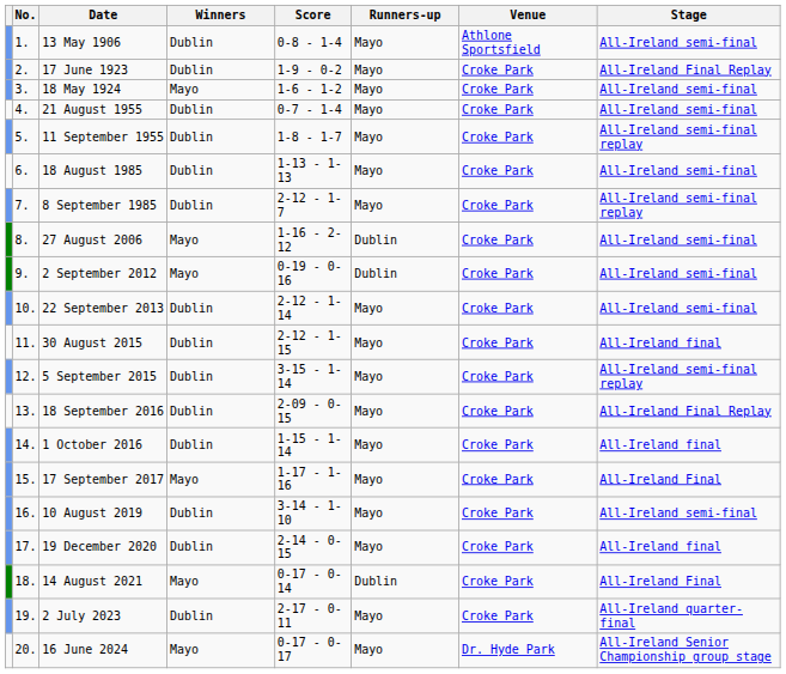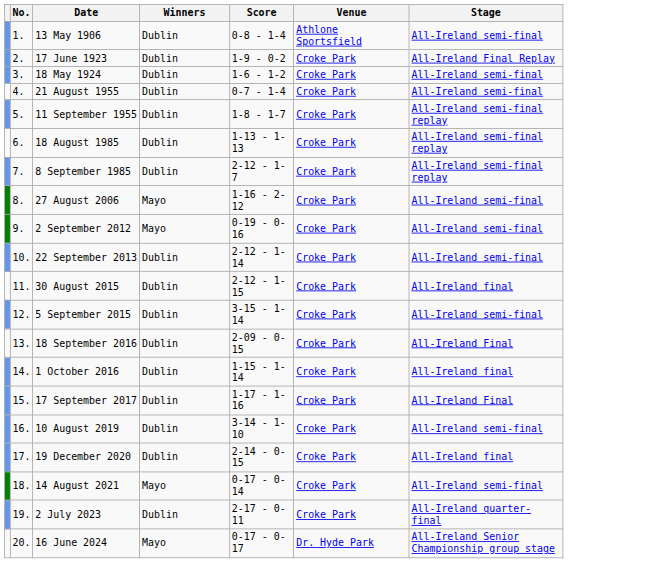 <table class="wikitable" style="font-size:90%">
 <tr>
 <th width=1></th>
 <th width=5>No.</th>
 <th width=120>Date</th>
 <th width=100>Winners</th>
 <th width=70>Score</th>
-<th width=100>Runners-up</th>
 <th width=130>Venue</th>
 <th width=175>Stage</th>
 </tr>
 <tr>
 <td style="background-color:#6495ED"></td>
 <td>1.</td>
 <td>13 May 1906</td>
 <td>Dublin</td>
 <td>0-8 - 1-4</td>
-<td>Mayo</td>
 <td><a href='#'>Athlone Sportsfield</a></td>
 <td><a href='#'>All-Ireland semi-final</a></td>
 </tr>
 <tr>
 <td style="background-color:#6495ED"></td>
 <td>2.</td>
 <td>17 June 1923</td>
 <td>Dublin</td>
 <td>1-9 - 0-2</td>
-<td>Mayo</td>
 <td><a href='#'>Croke Park</a></td>
 <td><a href='#'>All-Ireland Final Replay</a></td>
 </tr>
 <tr>
 <td style="background-color:#6495ED"></td>
 <td>3.</td>
 <td>18 May 1924</td>
-<td>Mayo</td>
+<td>Dublin</td>
 <td>1-6 - 1-2</td>
-<td>Mayo</td>
 <td><a href='#'>Croke Park</a></td>
 <td><a href='#'>All-Ireland semi-final</a></td>
 </tr>
 <tr>
 <td></td>
 <td>4.</td>
 <td>21 August 1955</td>
 <td>Dublin</td>
 <td>0-7 - 1-4</td>
-<td>Mayo</td>
 <td><a href='#'>Croke Park</a></td>
 <td><a href='#'>All-Ireland semi-final</a></td>
 </tr>
 <tr>
 <td style="background-color:#6495ED"></td>
 <td>5.</td>
 <td>11 September 1955</td>
 <td>Dublin</td>
 <td>1-8 - 1-7</td>
-<td>Mayo</td>
 <td><a href='#'>Croke Park</a></td>
 <td><a href='#'>All-Ireland semi-final replay</a></td>
 </tr>
 <tr>
 <td></td>
 <td>6.</td>
 <td>18 August 1985</td>
 <td>Dublin</td>
 <td>1-13 - 1-13</td>
-<td>Mayo</td>
 <td><a href='#'>Croke Park</a></td>
-<td><a href='#'>All-Ireland semi-final</a></td>
+<td><a href='#'>All-Ireland semi-final replay</a></td>
 </tr>
 <tr>
 <td style="background-color:#6495ED"></td>
 <td>7.</td>
 <td>8 September 1985</td>
 <td>Dublin</td>
 <td>2-12 - 1-7</td>
-<td>Mayo</td>
 <td><a href='#'>Croke Park</a></td>
 <td><a href='#'>All-Ireland semi-final replay</a></td>
 </tr>
 <tr>
 <td style="background-color:green"></td>
 <td>8.</td>
 <td>27 August 2006</td>
 <td>Mayo</td>
 <td>1-16 - 2-12</td>
-<td>Dublin</td>
 <td><a href='#'>Croke Park</a></td>
 <td><a href='#'>All-Ireland semi-final</a></td>
 </tr>
 <tr>
 <td style="background-color:green"></td>
 <td>9.</td>
 <td>2 September 2012</td>
 <td>Mayo</td>
 <td>0-19 - 0-16</td>
-<td>Dublin</td>
 <td><a href='#'>Croke Park</a></td>
 <td><a href='#'>All-Ireland semi-final</a></td>
 </tr>
 <tr>
 <td style="background-color:#6495ED"></td>
 <td>10.</td>
 <td>22 September 2013</td>
 <td>Dublin</td>
 <td>2-12 - 1-14</td>
-<td>Mayo</td>
 <td><a href='#'>Croke Park</a></td>
 <td><a href='#'>All-Ireland semi-final</a></td>
 </tr>
 <tr>
 <td></td>
 <td>11.</td>
 <td>30 August 2015</td>
 <td>Dublin</td>
 <td>2-12 - 1-15</td>
-<td>Mayo</td>
 <td><a href='#'>Croke Park</a></td>
 <td><a href='#'>All-Ireland final</a></td>
 </tr>
 <tr>
 <td style="background-color:#6495ED"></td>
 <td>12.</td>
 <td>5 September 2015</td>
 <td>Dublin</td>
 <td>3-15 - 1-14</td>
-<td>Mayo</td>
 <td><a href='#'>Croke Park</a></td>
-<td><a href='#'>All-Ireland semi-final replay</a></td>
+<td><a href='#'>All-Ireland semi-final</a></td>
 </tr>
 <tr>
 <td></td>
 <td>13.</td>
 <td>18 September 2016</td>
 <td>Dublin</td>
 <td>2-09 - 0-15</td>
-<td>Mayo</td>
 <td><a href='#'>Croke Park</a></td>
-<td><a href='#'>All-Ireland Final Replay</a></td>
+<td><a href='#'>All-Ireland Final</a></td>
 </tr>
 <tr>
 <td style="background-color:#6495ED"></td>
 <td>14.</td>
 <td>1 October 2016</td>
 <td>Dublin</td>
 <td>1-15 - 1-14</td>
-<td>Mayo</td>
 <td><a href='#'>Croke Park</a></td>
 <td><a href='#'>All-Ireland final</a></td>
 </tr>
 <tr>
 <td style="background-color:#6495ED"></td>
 <td>15.</td>
 <td>17 September 2017</td>
-<td>Mayo</td>
+<td>Dublin</td>
 <td>1-17 - 1-16</td>
-<td>Mayo</td>
 <td><a href='#'>Croke Park</a></td>
 <td><a href='#'>All-Ireland Final</a></td>
 </tr>
 <tr>
 <td style="background-color:#6495ED"></td>
 <td>16.</td>
 <td>10 August 2019</td>
 <td>Dublin</td>
 <td>3-14 - 1-10</td>
-<td>Mayo</td>
 <td><a href='#'>Croke Park</a></td>
 <td><a href='#'>All-Ireland semi-final</a></td>
 </tr>
 <tr>
 <td style="background-color:#6495ED"></td>
 <td>17.</td>
 <td>19 December  2020</td>
 <td>Dublin</td>
 <td>2-14 - 0-15</td>
-<td>Mayo</td>
 <td><a href='#'>Croke Park</a></td>
 <td><a href='#'>All-Ireland final</a></td>
 </tr>
 <tr>
 <td style="background-color:green"></td>
 <td>18.</td>
 <td>14 August  2021</td>
 <td>Mayo</td>
 <td>0-17 - 0-14</td>
-<td>Dublin</td>
 <td><a href='#'>Croke Park</a></td>
-<td><a href='#'>All-Ireland Final</a></td>
+<td><a href='#'>All-Ireland semi-final</a></td>
 </tr>
 <tr>
 <td style="background-color:#6495ED"></td>
 <td>19.</td>
 <td>2 July  2023</td>
 <td>Dublin</td>
 <td>2-17 - 0-11</td>
-<td>Mayo</td>
 <td><a href='#'>Croke Park</a></td>
 <td><a href='#'>All-Ireland quarter-final</a></td>
 </tr>
 <tr>
 <td></td>
 <td>20.</td>
 <td>16 June 2024</td>
 <td>Mayo</td>
 <td>0-17 - 0-17</td>
-<td>Mayo</td>
 <td><a href='#'>Dr. Hyde Park</a></td>
 <td><a href='#'>All-Ireland Senior Championship group stage</a></td>
 </tr>
 </table>
